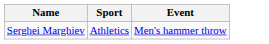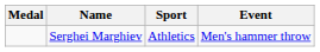 <table class="wikitable sortable">
 <tr>
+<th>Medal</th>
 <th>Name</th>
 <th>Sport</th>
 <th>Event</th>
 </tr>
 <tr>
+<td></td>
 <td><a href='#'>Serghei Marghiev</a></td>
 <td><a href='#'>Athletics</a></td>
 <td><a href='#'>Men's hammer throw</a></td>
 </tr>
 </table>
